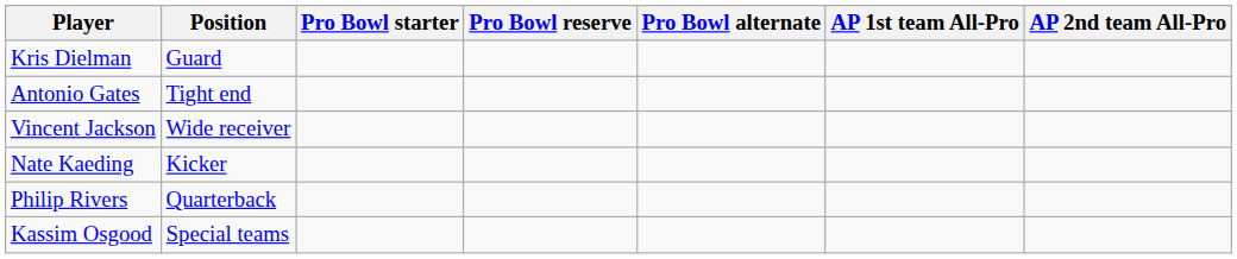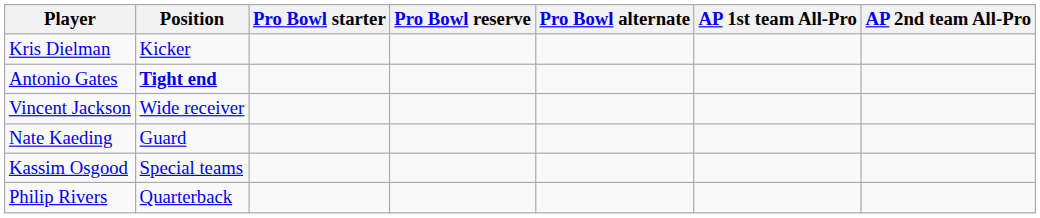 <table class="wikitable">
 <tr>
 <th>Player</th>
 <th>Position</th>
 <th><a href='#'>Pro Bowl</a> starter</th>
 <th><a href='#'>Pro Bowl</a> reserve</th>
 <th><a href='#'>Pro Bowl</a> alternate</th>
 <th><a href='#'>AP</a> 1st team All-Pro</th>
 <th><a href='#'>AP</a> 2nd team All-Pro</th>
 </tr>
 <tr>
 <td><a href='#'>Kris Dielman</a></td>
-<td><a href='#'>Guard</a></td>
+<td><a href='#'>Kicker</a></td>
 <td></td>
 <td></td>
 <td></td>
 <td></td>
 <td></td>
 </tr>
 <tr>
 <td><a href='#'>Antonio Gates</a></td>
-<td><a href='#'>Tight end</a></td>
+<td><strong><a href='#'>Tight end</a></strong></td>
 <td></td>
 <td></td>
 <td></td>
 <td></td>
 <td></td>
 </tr>
 <tr>
 <td><a href='#'>Vincent Jackson</a></td>
 <td><a href='#'>Wide receiver</a></td>
 <td></td>
 <td></td>
 <td></td>
 <td></td>
 <td></td>
 </tr>
 <tr>
 <td><a href='#'>Nate Kaeding</a></td>
-<td><a href='#'>Kicker</a></td>
+<td><a href='#'>Guard</a></td>
+<td></td>
+<td></td>
+<td></td>
+<td></td>
+<td></td>
+</tr>
+<tr>
+<td><a href='#'>Kassim Osgood</a></td>
+<td><a href='#'>Special teams</a></td>
 <td></td>
 <td></td>
 <td></td>
 <td></td>
 <td></td>
 </tr>
 <tr>
 <td><a href='#'>Philip Rivers</a></td>
 <td><a href='#'>Quarterback</a></td>
 <td></td>
 <td></td>
 <td></td>
 <td></td>
 <td></td>
 </tr>
-<tr>
-<td><a href='#'>Kassim Osgood</a></td>
-<td><a href='#'>Special teams</a></td>
-<td></td>
-<td></td>
-<td></td>
-<td></td>
-<td></td>
-</tr>
 </table>
